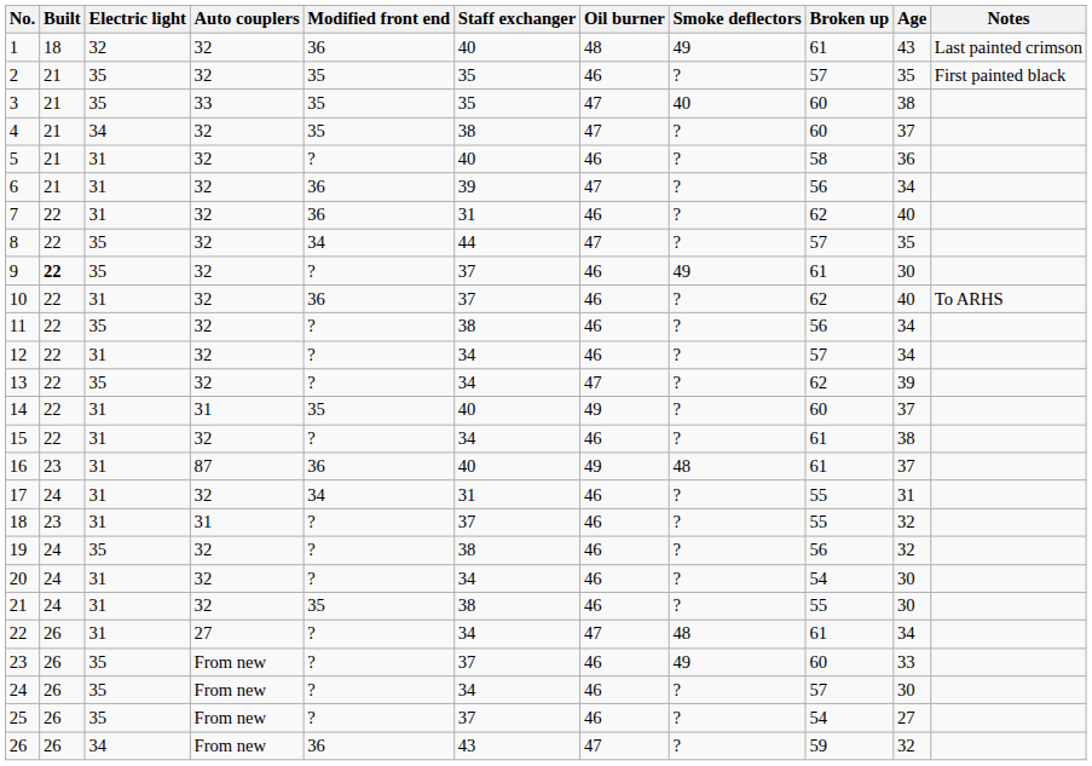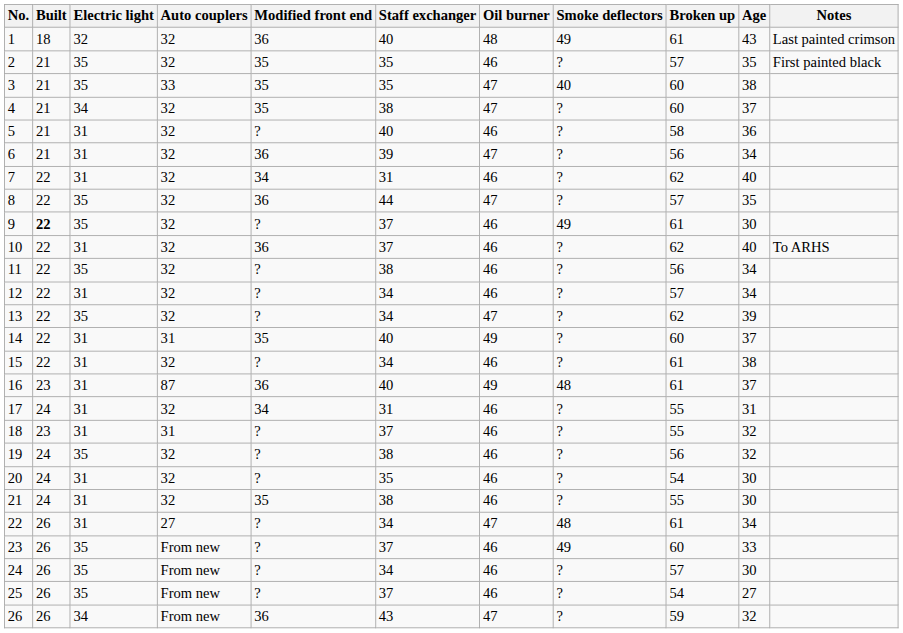 <table class="wikitable collapsible collapsed sortable">
 <tr>
 <th>No.</th>
 <th>Built</th>
 <th>Electric light</th>
 <th>Auto couplers</th>
 <th>Modified front end</th>
 <th>Staff exchanger</th>
 <th>Oil burner</th>
 <th>Smoke deflectors</th>
 <th>Broken up</th>
 <th>Age</th>
 <th>Notes</th>
 </tr>
 <tr>
 <td>1</td>
 <td>18</td>
 <td>32</td>
 <td>32</td>
 <td>36</td>
 <td>40</td>
 <td>48</td>
 <td>49</td>
 <td>61</td>
 <td>43</td>
 <td>Last painted crimson</td>
 </tr>
 <tr>
 <td>2</td>
 <td>21</td>
 <td>35</td>
 <td>32</td>
 <td>35</td>
 <td>35</td>
 <td>46</td>
 <td>?</td>
 <td>57</td>
 <td>35</td>
 <td>First painted black</td>
 </tr>
 <tr>
 <td>3</td>
 <td>21</td>
 <td>35</td>
 <td>33</td>
 <td>35</td>
 <td>35</td>
 <td>47</td>
 <td>40</td>
 <td>60</td>
 <td>38</td>
 <td></td>
 </tr>
 <tr>
 <td>4</td>
 <td>21</td>
 <td>34</td>
 <td>32</td>
 <td>35</td>
 <td>38</td>
 <td>47</td>
 <td>?</td>
 <td>60</td>
 <td>37</td>
 <td></td>
 </tr>
 <tr>
 <td>5</td>
 <td>21</td>
 <td>31</td>
 <td>32</td>
 <td>?</td>
 <td>40</td>
 <td>46</td>
 <td>?</td>
 <td>58</td>
 <td>36</td>
 <td></td>
 </tr>
 <tr>
 <td>6</td>
 <td>21</td>
 <td>31</td>
 <td>32</td>
 <td>36</td>
 <td>39</td>
 <td>47</td>
 <td>?</td>
 <td>56</td>
 <td>34</td>
 <td></td>
 </tr>
 <tr>
 <td>7</td>
 <td>22</td>
 <td>31</td>
 <td>32</td>
-<td>36</td>
+<td>34</td>
 <td>31</td>
 <td>46</td>
 <td>?</td>
 <td>62</td>
 <td>40</td>
 <td></td>
 </tr>
 <tr>
 <td>8</td>
 <td>22</td>
 <td>35</td>
 <td>32</td>
-<td>34</td>
+<td>36</td>
 <td>44</td>
 <td>47</td>
 <td>?</td>
 <td>57</td>
 <td>35</td>
 <td></td>
 </tr>
 <tr>
 <td>9</td>
 <td><strong>22</strong></td>
 <td>35</td>
 <td>32</td>
 <td>?</td>
 <td>37</td>
 <td>46</td>
 <td>49</td>
 <td>61</td>
 <td>30</td>
 <td></td>
 </tr>
 <tr>
 <td>10</td>
 <td>22</td>
 <td>31</td>
 <td>32</td>
 <td>36</td>
 <td>37</td>
 <td>46</td>
 <td>?</td>
 <td>62</td>
 <td>40</td>
 <td>To ARHS</td>
 </tr>
 <tr>
 <td>11</td>
 <td>22</td>
 <td>35</td>
 <td>32</td>
 <td>?</td>
 <td>38</td>
 <td>46</td>
 <td>?</td>
 <td>56</td>
 <td>34</td>
 <td></td>
 </tr>
 <tr>
 <td>12</td>
 <td>22</td>
 <td>31</td>
 <td>32</td>
 <td>?</td>
 <td>34</td>
 <td>46</td>
 <td>?</td>
 <td>57</td>
 <td>34</td>
 <td></td>
 </tr>
 <tr>
 <td>13</td>
 <td>22</td>
 <td>35</td>
 <td>32</td>
 <td>?</td>
 <td>34</td>
 <td>47</td>
 <td>?</td>
 <td>62</td>
 <td>39</td>
 <td></td>
 </tr>
 <tr>
 <td>14</td>
 <td>22</td>
 <td>31</td>
 <td>31</td>
 <td>35</td>
 <td>40</td>
 <td>49</td>
 <td>?</td>
 <td>60</td>
 <td>37</td>
 <td></td>
 </tr>
 <tr>
 <td>15</td>
 <td>22</td>
 <td>31</td>
 <td>32</td>
 <td>?</td>
 <td>34</td>
 <td>46</td>
 <td>?</td>
 <td>61</td>
 <td>38</td>
 <td></td>
 </tr>
 <tr>
 <td>16</td>
 <td>23</td>
 <td>31</td>
 <td>87</td>
 <td>36</td>
 <td>40</td>
 <td>49</td>
 <td>48</td>
 <td>61</td>
 <td>37</td>
 <td></td>
 </tr>
 <tr>
 <td>17</td>
 <td>24</td>
 <td>31</td>
 <td>32</td>
 <td>34</td>
 <td>31</td>
 <td>46</td>
 <td>?</td>
 <td>55</td>
 <td>31</td>
 <td></td>
 </tr>
 <tr>
 <td>18</td>
 <td>23</td>
 <td>31</td>
 <td>31</td>
 <td>?</td>
 <td>37</td>
 <td>46</td>
 <td>?</td>
 <td>55</td>
 <td>32</td>
 <td></td>
 </tr>
 <tr>
 <td>19</td>
 <td>24</td>
 <td>35</td>
 <td>32</td>
 <td>?</td>
 <td>38</td>
 <td>46</td>
 <td>?</td>
 <td>56</td>
 <td>32</td>
 <td></td>
 </tr>
 <tr>
 <td>20</td>
 <td>24</td>
 <td>31</td>
 <td>32</td>
 <td>?</td>
-<td>34</td>
+<td>35</td>
 <td>46</td>
 <td>?</td>
 <td>54</td>
 <td>30</td>
 <td></td>
 </tr>
 <tr>
 <td>21</td>
 <td>24</td>
 <td>31</td>
 <td>32</td>
 <td>35</td>
 <td>38</td>
 <td>46</td>
 <td>?</td>
 <td>55</td>
 <td>30</td>
 <td></td>
 </tr>
 <tr>
 <td>22</td>
 <td>26</td>
 <td>31</td>
 <td>27</td>
 <td>?</td>
 <td>34</td>
 <td>47</td>
 <td>48</td>
 <td>61</td>
 <td>34</td>
 <td></td>
 </tr>
 <tr>
 <td>23</td>
 <td>26</td>
 <td>35</td>
 <td>From new</td>
 <td>?</td>
 <td>37</td>
 <td>46</td>
 <td>49</td>
 <td>60</td>
 <td>33</td>
 <td></td>
 </tr>
 <tr>
 <td>24</td>
 <td>26</td>
 <td>35</td>
 <td>From new</td>
 <td>?</td>
 <td>34</td>
 <td>46</td>
 <td>?</td>
 <td>57</td>
 <td>30</td>
 <td></td>
 </tr>
 <tr>
 <td>25</td>
 <td>26</td>
 <td>35</td>
 <td>From new</td>
 <td>?</td>
 <td>37</td>
 <td>46</td>
 <td>?</td>
 <td>54</td>
 <td>27</td>
 <td></td>
 </tr>
 <tr>
 <td>26</td>
 <td>26</td>
 <td>34</td>
 <td>From new</td>
 <td>36</td>
 <td>43</td>
 <td>47</td>
 <td>?</td>
 <td>59</td>
 <td>32</td>
 <td></td>
 </tr>
 </table>
